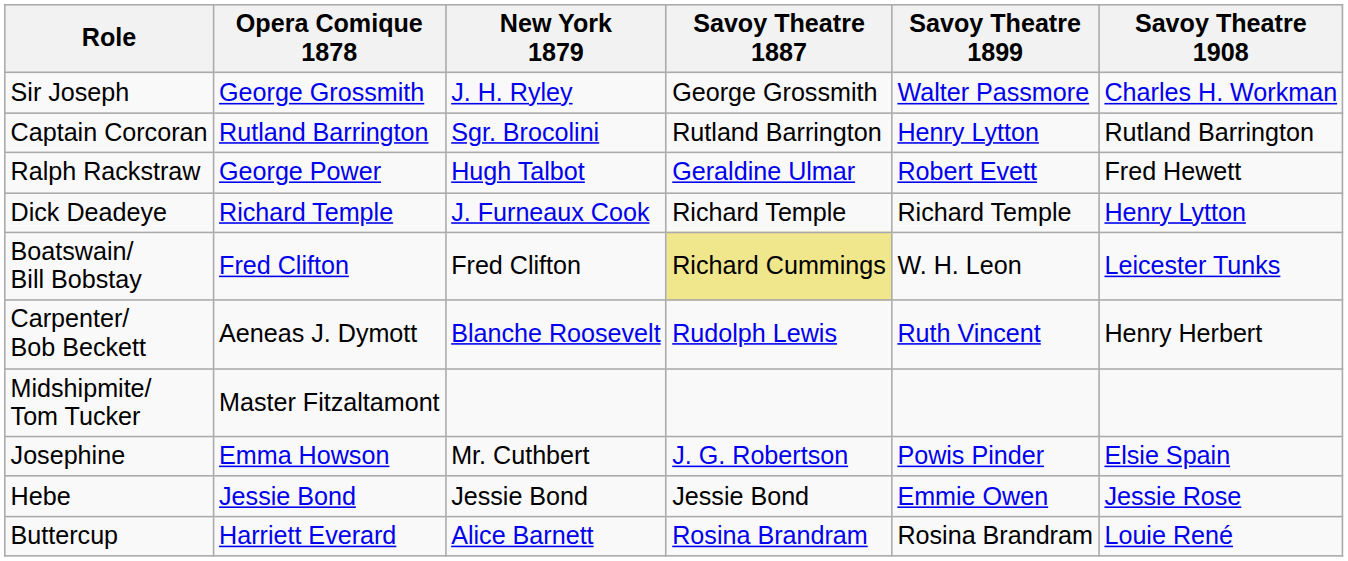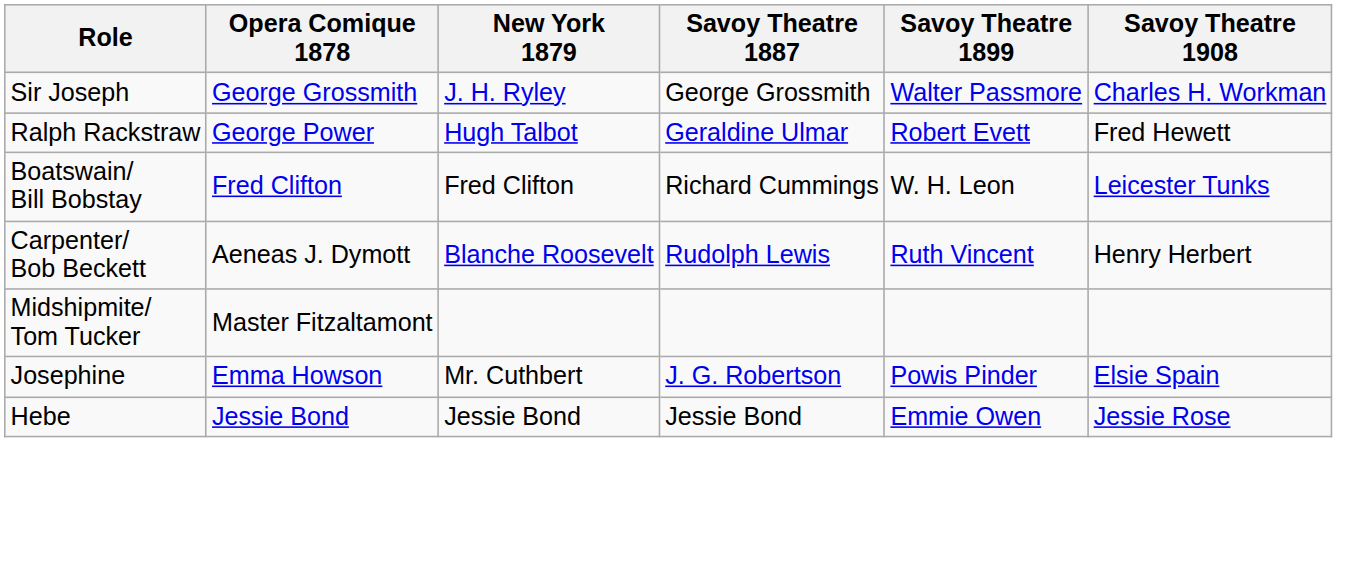 <table Class="wikitable">
 <tr>
 <th>Role</th>
 <th>Opera Comique<br>1878</th>
 <th>New York<br>1879</th>
 <th>Savoy Theatre<br>1887</th>
 <th>Savoy Theatre<br>1899</th>
 <th>Savoy Theatre<br>1908</th>
 </tr>
 <tr>
 <td>Sir Joseph</td>
 <td><a href='#'>George Grossmith</a></td>
 <td><a href='#'>J. H. Ryley</a></td>
 <td>George Grossmith</td>
 <td><a href='#'>Walter Passmore</a></td>
 <td><a href='#'>Charles H. Workman</a></td>
 </tr>
 <tr>
-<td>Captain Corcoran</td>
-<td><a href='#'>Rutland Barrington</a></td>
-<td><a href='#'>Sgr. Brocolini</a></td>
-<td>Rutland Barrington</td>
-<td><a href='#'>Henry Lytton</a></td>
-<td>Rutland Barrington</td>
-</tr>
-<tr>
 <td>Ralph Rackstraw</td>
 <td><a href='#'>George Power</a></td>
 <td><a href='#'>Hugh Talbot</a></td>
 <td><a href='#'>Geraldine Ulmar</a></td>
 <td><a href='#'>Robert Evett</a></td>
 <td>Fred Hewett</td>
 </tr>
 <tr>
-<td>Dick Deadeye</td>
-<td><a href='#'>Richard Temple</a></td>
-<td><a href='#'>J. Furneaux Cook</a></td>
-<td>Richard Temple</td>
-<td>Richard Temple</td>
-<td><a href='#'>Henry Lytton</a></td>
-</tr>
-<tr>
 <td>Boatswain/<br>Bill Bobstay</td>
 <td><a href='#'>Fred Clifton</a></td>
 <td>Fred Clifton</td>
-<td style="background: khaki;">Richard Cummings</td>
+<td>Richard Cummings</td>
 <td>W. H. Leon</td>
 <td><a href='#'>Leicester Tunks</a></td>
 </tr>
 <tr>
 <td>Carpenter/<br>Bob Beckett</td>
 <td>Aeneas J. Dymott</td>
 <td><a href='#'>Blanche Roosevelt</a></td>
 <td><a href='#'>Rudolph Lewis</a></td>
 <td><a href='#'>Ruth Vincent</a></td>
 <td>Henry Herbert</td>
 </tr>
 <tr>
 <td>Midshipmite/<br>Tom Tucker</td>
 <td>Master Fitzaltamont</td>
 <td></td>
 <td></td>
 <td></td>
 <td></td>
 </tr>
 <tr>
 <td>Josephine</td>
 <td><a href='#'>Emma Howson</a></td>
 <td>Mr. Cuthbert</td>
 <td><a href='#'>J. G. Robertson</a></td>
 <td><a href='#'>Powis Pinder</a></td>
 <td><a href='#'>Elsie Spain</a></td>
 </tr>
 <tr>
 <td>Hebe</td>
 <td><a href='#'>Jessie Bond</a></td>
 <td>Jessie Bond</td>
 <td>Jessie Bond</td>
 <td><a href='#'>Emmie Owen</a></td>
 <td><a href='#'>Jessie Rose</a></td>
 </tr>
-<tr>
-<td>Buttercup</td>
-<td><a href='#'>Harriett Everard</a></td>
-<td><a href='#'>Alice Barnett</a></td>
-<td><a href='#'>Rosina Brandram</a></td>
-<td>Rosina Brandram</td>
-<td><a href='#'>Louie René</a></td>
-</tr>
 </table>
